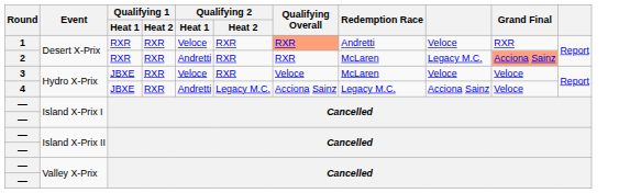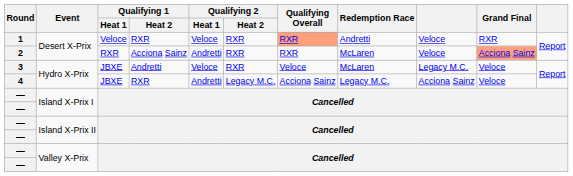 <table class="wikitable" style="font-size: 85%">
 <tr>
 <th rowspan="2">Round</th>
 <th rowspan="2">Event</th>
 <th colspan="2" nowrap="">Qualifying 1</th>
 <th colspan="2" nowrap="">Qualifying 2</th>
 <th rowspan="2">Qualifying Overall</th>
 <th rowspan="2" nowrap="">Redemption Race</th>
 <th rowspan="2" nowrap=""></th>
 <th rowspan="2" nowrap="">Grand Final</th>
 <th rowspan="2" nowrap=""></th>
 </tr>
 <tr>
 <th nowrap="">Heat 1</th>
 <th nowrap="">Heat 2</th>
 <th nowrap="">Heat 1</th>
 <th nowrap="">Heat 2</th>
 </tr>
 <tr>
 <th>1</th>
 <td rowspan="2" nowrap=""> Desert X-Prix</td>
-<td nowrap=""> <a href='#'>RXR</a></td>
+<td nowrap=""> <a href='#'>Veloce</a></td>
 <td nowrap=""> <a href='#'>RXR</a></td>
 <td nowrap=""> <a href='#'>Veloce</a></td>
 <td nowrap=""> <a href='#'>RXR</a></td>
 <td nowrap="" style="background: lightsalmon;"> <a href='#'>RXR</a></td>
 <td nowrap=""> <a href='#'>Andretti</a></td>
 <td nowrap=""> <a href='#'>Veloce</a></td>
 <td nowrap=""> <a href='#'>RXR</a></td>
 <td rowspan="2"><a href='#'>Report</a></td>
 </tr>
 <tr>
 <th>2</th>
 <td nowrap=""> <a href='#'>RXR</a></td>
-<td nowrap=""> <a href='#'>RXR</a></td>
+<td nowrap=""> <a href='#'>Acciona</a>  <a href='#'>Sainz</a></td>
 <td nowrap=""> <a href='#'>Andretti</a></td>
 <td nowrap=""> <a href='#'>RXR</a></td>
 <td nowrap=""> <a href='#'>RXR</a></td>
 <td nowrap=""> <a href='#'>McLaren</a></td>
-<td nowrap=""> <a href='#'>Legacy M.C.</a></td>
+<td nowrap=""> <a href='#'>Veloce</a></td>
 <td nowrap="" style="background: lightsalmon;"> <a href='#'>Acciona</a>  <a href='#'>Sainz</a></td>
 </tr>
 <tr>
 <th>3</th>
 <td rowspan="2" nowrap=""> Hydro X-Prix</td>
 <td nowrap=""> <a href='#'>JBXE</a></td>
-<td nowrap=""> <a href='#'>RXR</a></td>
+<td nowrap=""> <a href='#'>Andretti</a></td>
 <td nowrap=""> <a href='#'>Veloce</a></td>
 <td nowrap=""> <a href='#'>RXR</a></td>
 <td nowrap=""> <a href='#'>Veloce</a></td>
 <td nowrap=""> <a href='#'>McLaren</a></td>
-<td nowrap=""> <a href='#'>Veloce</a></td>
+<td nowrap=""> <a href='#'>Legacy M.C.</a></td>
 <td nowrap=""> <a href='#'>Veloce</a></td>
 <td rowspan="2"><a href='#'>Report</a></td>
 </tr>
 <tr>
 <th>4</th>
 <td nowrap=""> <a href='#'>JBXE</a></td>
 <td nowrap=""> <a href='#'>RXR</a></td>
 <td nowrap=""> <a href='#'>Andretti</a></td>
 <td nowrap=""> <a href='#'>Legacy M.C.</a></td>
 <td nowrap=""> <a href='#'>Acciona</a>  <a href='#'>Sainz</a></td>
 <td nowrap=""> <a href='#'>Legacy M.C.</a></td>
 <td nowrap=""> <a href='#'>Acciona</a>  <a href='#'>Sainz</a></td>
 <td nowrap=""> <a href='#'>Veloce</a></td>
 </tr>
 <tr>
 <th>—</th>
 <td rowspan="2" nowrap=""> Island X-Prix I</td>
 <th colspan="9" rowspan="2" align="center"><em>Cancelled</em></th>
 </tr>
 <tr>
 <th>—</th>
 </tr>
 <tr>
 <th>—</th>
 <td rowspan="2" nowrap=""> Island X-Prix II</td>
 <th colspan="9" rowspan="2" align="center"><em>Cancelled</em></th>
 </tr>
 <tr>
 <th>—</th>
 </tr>
 <tr>
 <th>—</th>
 <td rowspan="2" nowrap=""> Valley X-Prix</td>
 <th colspan="9" rowspan="2" align="center"><em>Cancelled</em></th>
 </tr>
 <tr>
 <th>—</th>
 </tr>
 </table>
